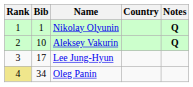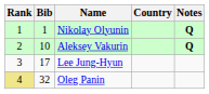 <table class="wikitable" style="text-align:center;">
 <tr>
 <th>Rank</th>
 <th>Bib</th>
 <th>Name</th>
 <th>Country</th>
 <th>Notes</th>
 </tr>
 <tr bgcolor=ccffcc>
 <td>1</td>
 <td>1</td>
 <td align=left><a href='#'>Nikolay Olyunin</a></td>
 <td align=left></td>
 <td><strong>Q</strong></td>
 </tr>
 <tr bgcolor=ccffcc>
 <td>2</td>
 <td>10</td>
 <td align=left><a href='#'>Aleksey Vakurin</a></td>
 <td align=left></td>
 <td><strong>Q</strong></td>
 </tr>
 <tr>
 <td>3</td>
 <td>17</td>
 <td align=left><a href='#'>Lee Jung-Hyun</a></td>
 <td align=left></td>
 <td></td>
 </tr>
 <tr>
 <td style="background: khaki;">4</td>
-<td>34</td>
+<td>32</td>
 <td align=left><a href='#'>Oleg Panin</a></td>
 <td align=left></td>
 <td></td>
 </tr>
 </table>
